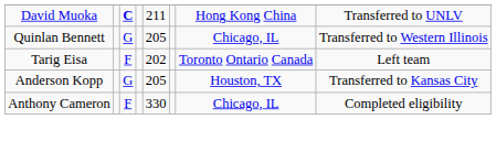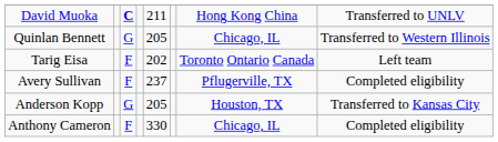 <table class="wikitable sortable" style="text-align: center">
 <tr align=center>
 </tr>
 <tr>
 <td><a href='#'>David Muoka</a></td>
 <td></td>
 <td><strong><a href='#'>C</a></strong></td>
 <td></td>
 <td>211</td>
 <td></td>
 <td><a href='#'>Hong Kong</a> <a href='#'>China</a></td>
 <td>Transferred to <a href='#'>UNLV</a></td>
 </tr>
 <tr>
 <td>Quinlan Bennett</td>
 <td></td>
 <td><a href='#'>G</a></td>
 <td></td>
 <td>205</td>
 <td></td>
 <td><a href='#'>Chicago, IL</a></td>
 <td>Transferred to <a href='#'>Western Illinois</a></td>
 </tr>
 <tr>
 <td>Tarig Eisa</td>
 <td></td>
 <td><a href='#'>F</a></td>
 <td></td>
 <td>202</td>
 <td></td>
 <td><a href='#'>Toronto</a> <a href='#'>Ontario</a> <a href='#'>Canada</a></td>
 <td>Left team</td>
 </tr>
 <tr>
+<td>Avery Sullivan</td>
+<td></td>
+<td><a href='#'>F</a></td>
+<td></td>
+<td>237</td>
+<td></td>
+<td><a href='#'>Pflugerville, TX</a></td>
+<td>Completed eligibility</td>
+</tr>
+<tr>
 <td>Anderson Kopp</td>
 <td></td>
 <td><a href='#'>G</a></td>
 <td></td>
 <td>205</td>
 <td></td>
 <td><a href='#'>Houston, TX</a></td>
 <td>Transferred to <a href='#'>Kansas City</a></td>
 </tr>
 <tr>
 <td>Anthony Cameron</td>
 <td></td>
 <td><a href='#'>F</a></td>
 <td></td>
 <td>330</td>
 <td></td>
 <td><a href='#'>Chicago, IL</a></td>
 <td>Completed eligibility</td>
 </tr>
 </table>
